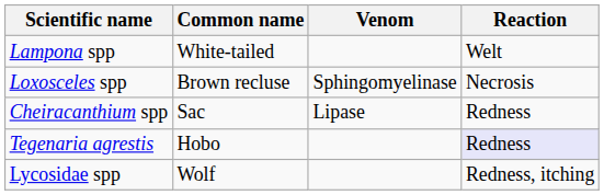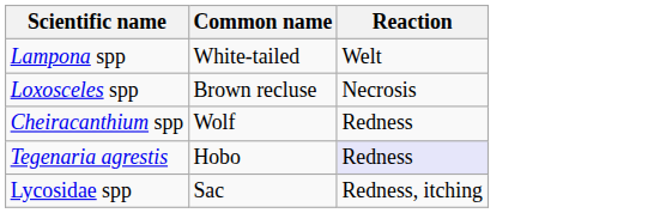 <table class="wikitable">
 <tr>
 <th>Scientific name</th>
 <th>Common name</th>
-<th>Venom</th>
 <th>Reaction</th>
 </tr>
 <tr>
 <td><em><a href='#'>Lampona</a></em> spp</td>
 <td>White-tailed</td>
-<td></td>
 <td>Welt</td>
 </tr>
 <tr>
 <td><em><a href='#'>Loxosceles</a></em> spp</td>
 <td>Brown recluse</td>
-<td>Sphingomyelinase</td>
 <td>Necrosis</td>
 </tr>
 <tr>
 <td><em><a href='#'>Cheiracanthium</a></em> spp</td>
-<td>Sac</td>
-<td>Lipase</td>
+<td>Wolf</td>
 <td>Redness</td>
 </tr>
 <tr>
 <td><em><a href='#'>Tegenaria agrestis</a></em></td>
 <td>Hobo</td>
-<td></td>
 <td style="background: lavender;">Redness</td>
 </tr>
 <tr>
 <td><a href='#'>Lycosidae</a> spp</td>
-<td>Wolf</td>
-<td></td>
+<td>Sac</td>
 <td>Redness, itching</td>
 </tr>
 </table>
